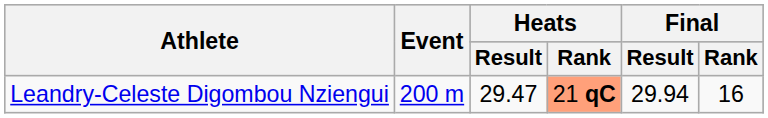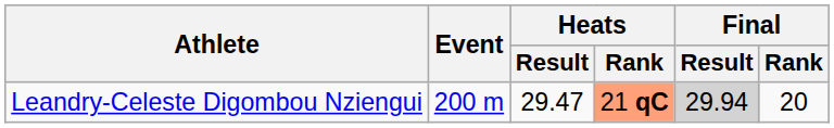 <table class="wikitable" style="font-size:90%">
 <tr>
 <th rowspan=2>Athlete</th>
 <th rowspan=2>Event</th>
 <th colspan=2>Heats</th>
 <th colspan=2>Final</th>
 </tr>
 <tr style="font-size:95%">
 <th>Result</th>
 <th>Rank</th>
 <th>Result</th>
 <th>Rank</th>
 </tr>
 <tr align=center>
 <td align=left><a href='#'>Leandry-Celeste Digombou Nziengui</a></td>
 <td align=left><a href='#'>200 m</a></td>
 <td>29.47</td>
 <td style="background: lightsalmon;">21 <strong>qC</strong></td>
-<td>29.94</td>
-<td>16</td>
+<td style="background: lightgrey;">29.94</td>
+<td>20</td>
 </tr>
 </table>
